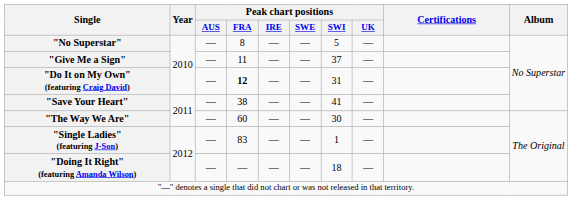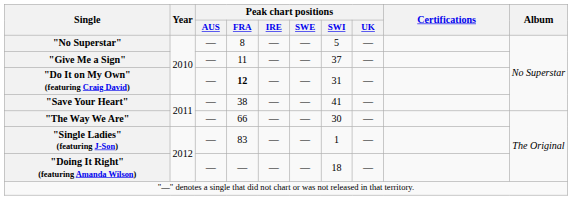 <table class="wikitable plainrowheaders" style="text-align:center;" border="1">
 <tr>
 <th scope="colw" rowspan="2" style="width:16em;">Single</th>
 <th scope="col" rowspan="2">Year</th>
 <th scope="col" colspan="6">Peak chart positions</th>
 <th scope="col" rowspan="2" style="width:12em;"><a href='#'>Certifications</a></th>
 <th scope="col" rowspan="2">Album</th>
 </tr>
 <tr>
 <th scope="col" style="width:3em;font-size:90%;"><a href='#'>AUS</a></th>
 <th scope="col" style="width:3em;font-size:90%;"><a href='#'>FRA</a></th>
 <th scope="col" style="width:3em;font-size:90%;"><a href='#'>IRE</a></th>
 <th scope="col" style="width:3em;font-size:90%;"><a href='#'>SWE</a></th>
 <th scope="col" style="width:3em;font-size:90%;"><a href='#'>SWI</a></th>
 <th scope="col" style="width:3em;font-size:90%;"><a href='#'>UK</a></th>
 </tr>
 <tr>
 <th scope="row">"No Superstar"</th>
 <td rowspan="3">2010</td>
 <td>—</td>
 <td>8</td>
 <td>—</td>
 <td>—</td>
 <td>5</td>
 <td>—</td>
 <td></td>
 <td rowspan="4"><em>No Superstar</em></td>
 </tr>
 <tr>
 <th scope="row">"Give Me a Sign"</th>
 <td>—</td>
 <td>11</td>
 <td>—</td>
 <td>—</td>
 <td>37</td>
 <td>—</td>
 <td></td>
 </tr>
 <tr>
 <th scope="row">"Do It on My Own"<br><small>(featuring <a href='#'>Craig David</a>)</small></th>
 <td>—</td>
 <td><strong>12</strong></td>
 <td>—</td>
 <td>—</td>
 <td>31</td>
 <td>—</td>
 <td></td>
 </tr>
 <tr>
 <th scope="row">"Save Your Heart"</th>
 <td rowspan="2">2011</td>
 <td>—</td>
 <td>38</td>
 <td>—</td>
 <td>—</td>
 <td>41</td>
 <td>—</td>
 <td></td>
 </tr>
 <tr>
 <th scope="row">"The Way We Are"</th>
 <td>—</td>
-<td>60</td>
+<td>66</td>
 <td>—</td>
 <td>—</td>
 <td>30</td>
 <td>—</td>
 <td></td>
 <td rowspan="3"><em>The Original</em></td>
 </tr>
 <tr>
 <th scope="row">"Single Ladies"<br><small>(featuring <a href='#'>J-Son</a>)</small></th>
 <td rowspan="2">2012</td>
 <td>—</td>
 <td>83</td>
 <td>—</td>
 <td>—</td>
 <td>1</td>
 <td>—</td>
 <td></td>
 </tr>
 <tr>
 <th scope="row">"Doing It Right"<br><small>(featuring <a href='#'>Amanda Wilson</a>)</small></th>
 <td>—</td>
 <td>—</td>
 <td>—</td>
 <td>—</td>
 <td>18</td>
 <td>—</td>
 <td></td>
 </tr>
 <tr>
 <td colspan="10" style="font-size:85%">"—" denotes a single that did not chart or was not released in that territory.</td>
 </tr>
 </table>
